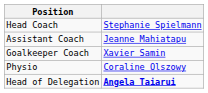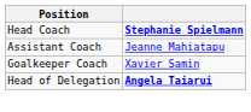 <table class="wikitable">
 <tr>
 <th>Position</th>
 <th></th>
 </tr>
 <tr>
 <td>Head Coach</td>
-<td> <a href='#'>Stephanie Spielmann</a></td>
+<td><strong> <a href='#'>Stephanie Spielmann</a></strong></td>
 </tr>
 <tr>
 <td>Assistant Coach</td>
 <td> <a href='#'>Jeanne Mahiatapu</a></td>
 </tr>
 <tr>
 <td>Goalkeeper Coach</td>
 <td> <a href='#'>Xavier Samin</a></td>
 </tr>
 <tr>
-<td>Physio</td>
-<td> <a href='#'>Coraline Olszowy</a></td>
-</tr>
-<tr>
 <td>Head of Delegation</td>
 <td><strong> <a href='#'>Angela Taiarui</a></strong></td>
 </tr>
 </table>
